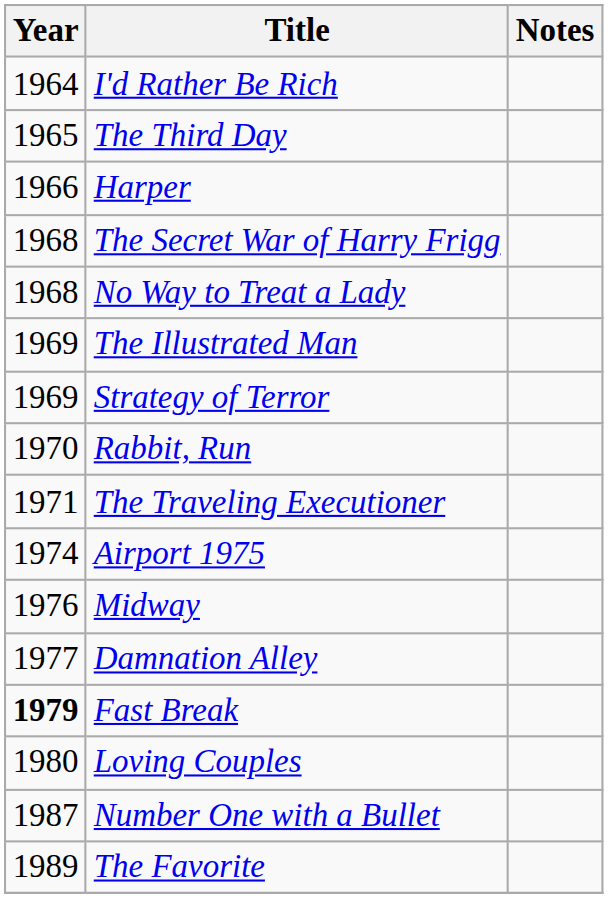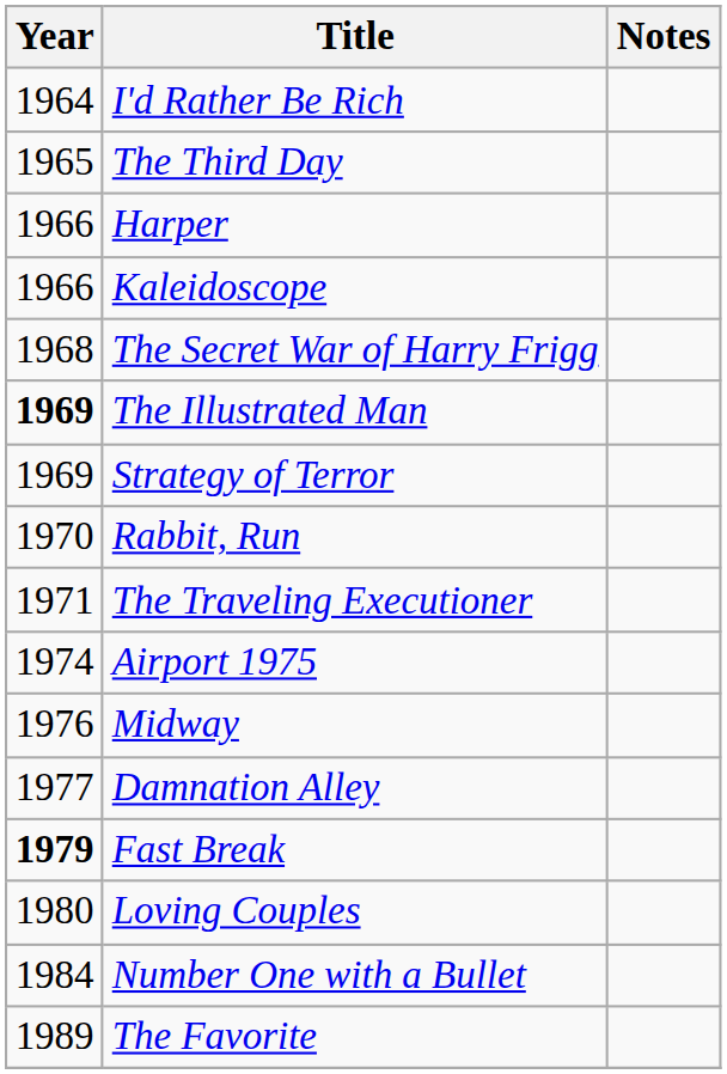 <table class="wikitable">
 <tr>
 <th>Year</th>
 <th>Title</th>
 <th>Notes</th>
 </tr>
 <tr>
 <td>1964</td>
 <td><em><a href='#'>I'd Rather Be Rich</a></em></td>
 <td></td>
 </tr>
 <tr>
 <td>1965</td>
 <td><em><a href='#'>The Third Day</a></em></td>
 <td></td>
 </tr>
 <tr>
 <td>1966</td>
 <td><em><a href='#'>Harper</a></em></td>
 <td></td>
 </tr>
 <tr>
+<td>1966</td>
+<td><em><a href='#'>Kaleidoscope</a></em></td>
+<td></td>
+</tr>
+<tr>
 <td>1968</td>
 <td><em><a href='#'>The Secret War of Harry Frigg</a></em></td>
 <td></td>
 </tr>
 <tr>
-<td>1968</td>
-<td><em><a href='#'>No Way to Treat a Lady</a></em></td>
-<td></td>
-</tr>
-<tr>
-<td>1969</td>
+<td><strong>1969</strong></td>
 <td><em><a href='#'>The Illustrated Man</a></em></td>
 <td></td>
 </tr>
 <tr>
 <td>1969</td>
 <td><em><a href='#'>Strategy of Terror</a></em></td>
 <td></td>
 </tr>
 <tr>
 <td>1970</td>
 <td><em><a href='#'>Rabbit, Run</a></em></td>
 <td></td>
 </tr>
 <tr>
 <td>1971</td>
 <td><em><a href='#'>The Traveling Executioner</a></em></td>
 <td></td>
 </tr>
 <tr>
 <td>1974</td>
 <td><em><a href='#'>Airport 1975</a></em></td>
 <td></td>
 </tr>
 <tr>
 <td>1976</td>
 <td><em><a href='#'>Midway</a></em></td>
 <td></td>
 </tr>
 <tr>
 <td>1977</td>
 <td><em><a href='#'>Damnation Alley</a></em></td>
 <td></td>
 </tr>
 <tr>
 <td><strong>1979</strong></td>
 <td><em><a href='#'>Fast Break</a></em></td>
 <td></td>
 </tr>
 <tr>
 <td>1980</td>
 <td><em><a href='#'>Loving Couples</a></em></td>
 <td></td>
 </tr>
 <tr>
-<td>1987</td>
+<td>1984</td>
 <td><em><a href='#'>Number One with a Bullet</a></em></td>
 <td></td>
 </tr>
 <tr>
 <td>1989</td>
 <td><em><a href='#'>The Favorite</a></em></td>
 <td></td>
 </tr>
 <tr>
 </tr>
 </table>
